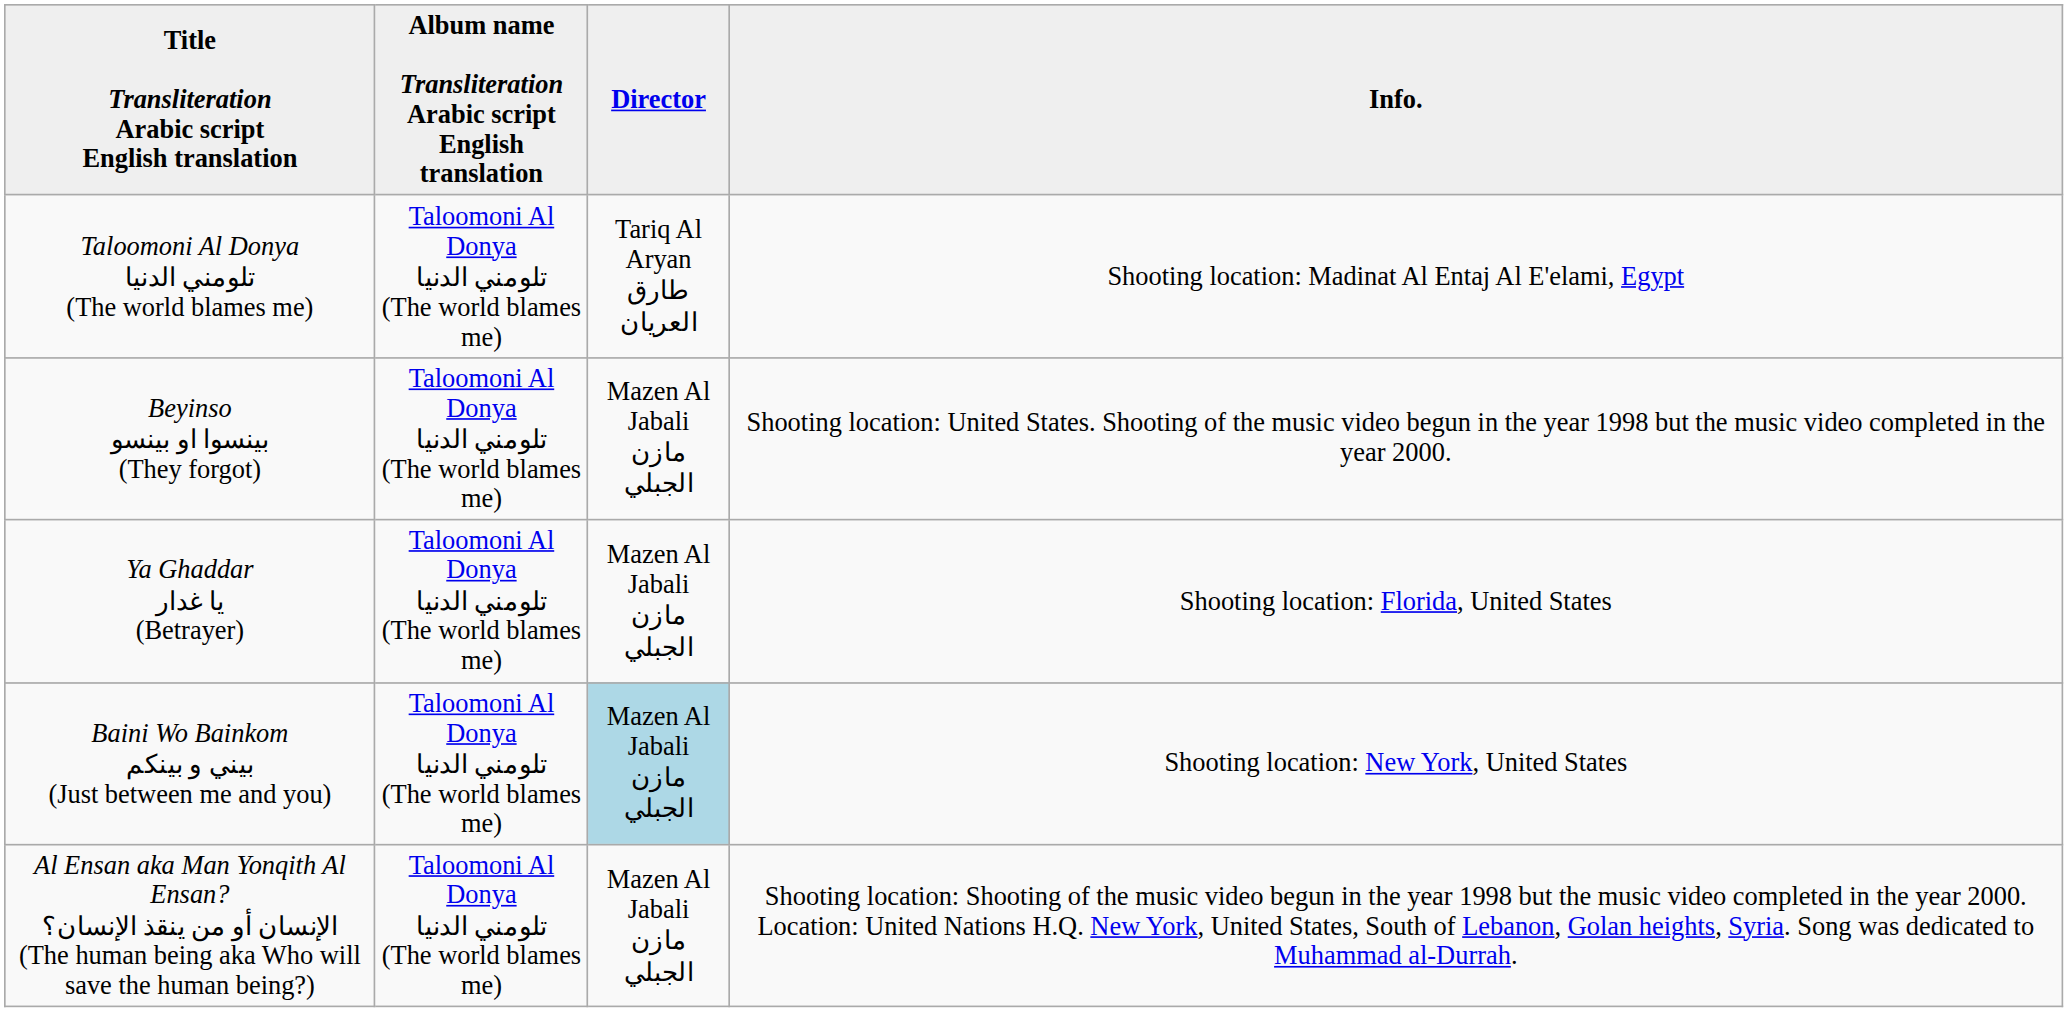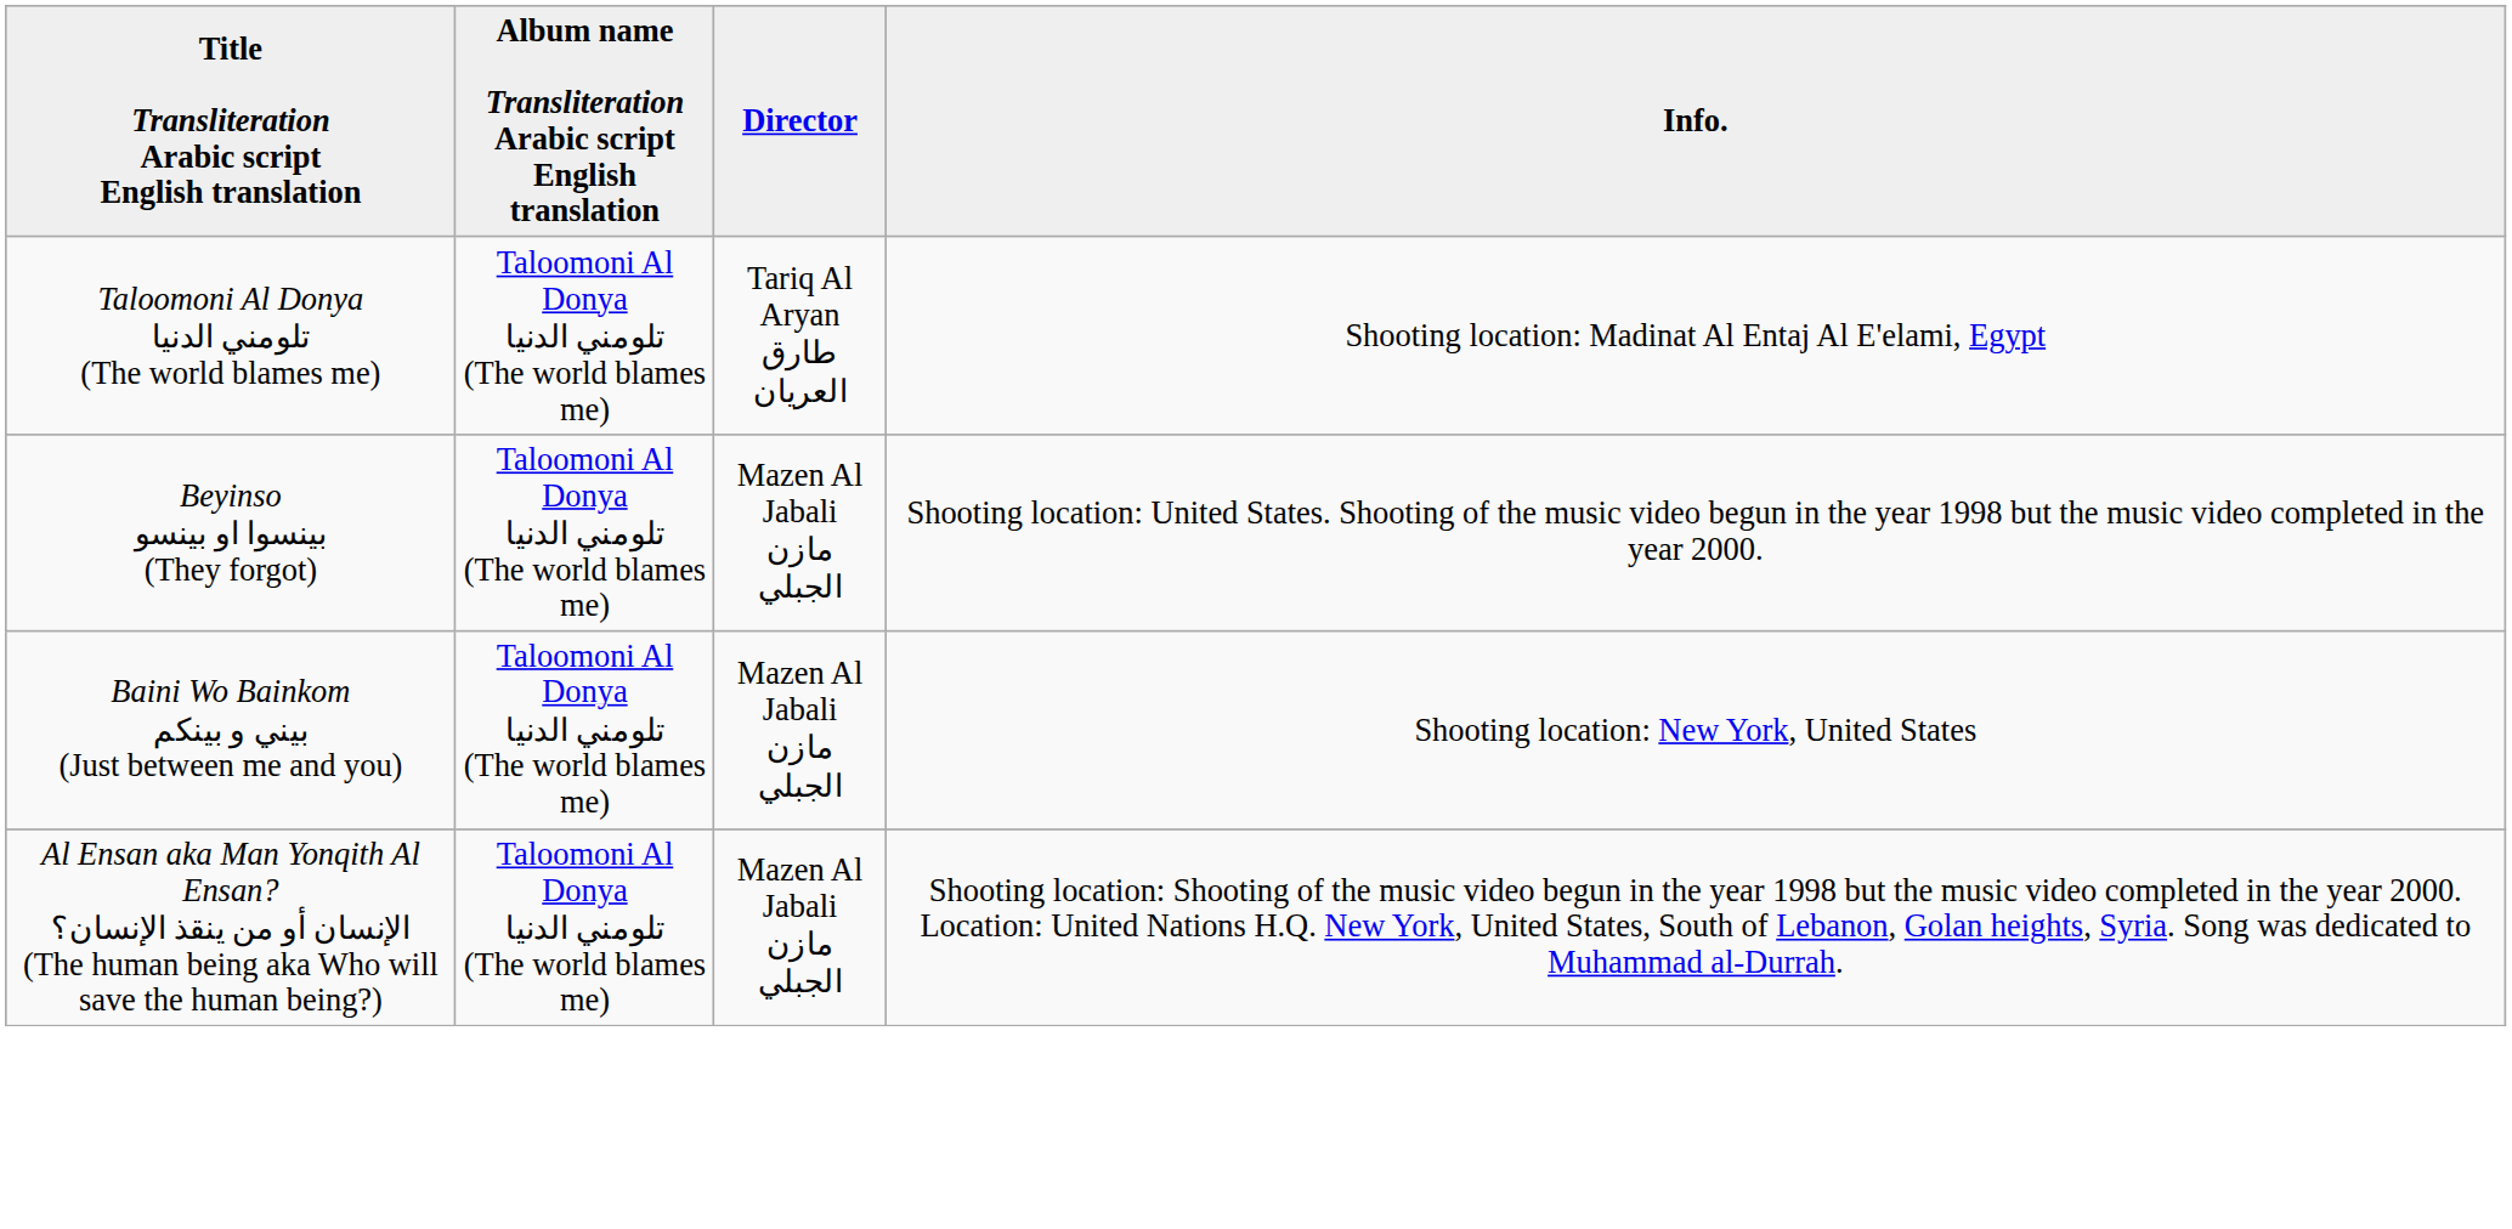 <table class="wikitable" style="text-align:center;">
 <tr>
 <th style="background:#efefef;">Title<br><br><em>Transliteration</em><br>Arabic script<br>English translation</th>
 <th style="background:#efefef;">Album name<br><br><em>Transliteration</em><br>Arabic script<br>English translation</th>
 <th style="background:#efefef;"><a href='#'>Director</a></th>
 <th style="background:#efefef;">Info.</th>
 </tr>
 <tr>
 <td><em>Taloomoni Al Donya</em><br>تلومني الدنيا<br>(The world blames me)</td>
 <td><a href='#'>Taloomoni Al Donya</a><br>تلومني الدنيا<br>(The world blames me)</td>
 <td>Tariq Al Aryan<br>طارق العريان</td>
 <td>Shooting location: Madinat Al Entaj Al E'elami, <a href='#'>Egypt</a></td>
 </tr>
 <tr>
 <td><em>Beyinso</em><br>بينسوا او بينسو<br>(They forgot)</td>
 <td><a href='#'>Taloomoni Al Donya</a><br>تلومني الدنيا<br>(The world blames me)</td>
 <td>Mazen Al Jabali<br>مازن الجبلي</td>
 <td>Shooting location: United States. Shooting of the music video begun in the year 1998 but the music video completed in the year 2000.</td>
 </tr>
 <tr>
-<td><em>Ya Ghaddar</em><br>يا غدار<br>(Betrayer)</td>
+<td><em>Baini Wo Bainkom</em><br>بيني و بينكم<br>(Just between me and you)</td>
 <td><a href='#'>Taloomoni Al Donya</a><br>تلومني الدنيا<br>(The world blames me)</td>
 <td>Mazen Al Jabali<br>مازن الجبلي</td>
-<td>Shooting location: <a href='#'>Florida</a>, United States</td>
-</tr>
-<tr>
-<td><em>Baini Wo Bainkom</em><br>بيني و بينكم<br>(Just between me and you)</td>
-<td><a href='#'>Taloomoni Al Donya</a><br>تلومني الدنيا<br>(The world blames me)</td>
-<td style="background: lightblue;">Mazen Al Jabali<br>مازن الجبلي</td>
 <td>Shooting location: <a href='#'>New York</a>, United States</td>
 </tr>
 <tr>
 <td><em>Al Ensan aka Man Yonqith Al Ensan?</em><br>الإنسان أو من ينقذ الإنسان؟<br>(The human being aka Who will save the human being?)</td>
 <td><a href='#'>Taloomoni Al Donya</a><br>تلومني الدنيا<br>(The world blames me)</td>
 <td>Mazen Al Jabali<br>مازن الجبلي</td>
 <td>Shooting location: Shooting of the music video begun in the year 1998 but the music video completed in the year 2000. Location: United Nations H.Q. <a href='#'>New York</a>, United States, South of <a href='#'>Lebanon</a>, <a href='#'>Golan heights</a>, <a href='#'>Syria</a>. Song was dedicated to <a href='#'>Muhammad al-Durrah</a>.</td>
 </tr>
 </table>
